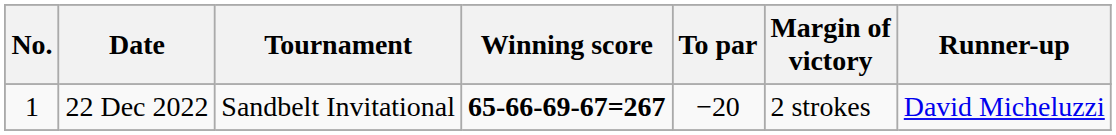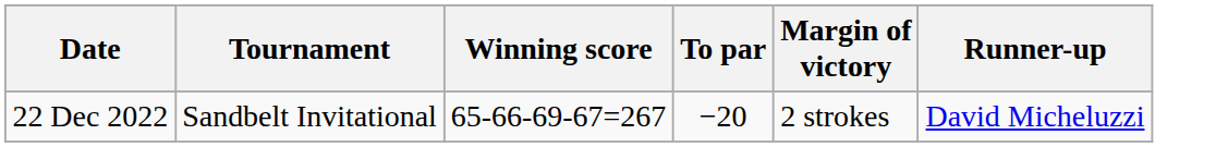 <table class="wikitable" style="font-size:95%;">
 <tr>
-<th>No.</th>
 <th>Date</th>
 <th>Tournament</th>
 <th>Winning score</th>
 <th>To par</th>
 <th>Margin of<br>victory</th>
 <th>Runner-up</th>
 </tr>
 <tr>
-<td align=center>1</td>
 <td align=right>22 Dec 2022</td>
 <td>Sandbelt Invitational</td>
-<td align=right><strong>65-66-69-67=267</strong></td>
+<td align=right>65-66-69-67=267</td>
 <td align=center>−20</td>
 <td>2 strokes</td>
 <td> <a href='#'>David Micheluzzi</a></td>
 </tr>
 </table>
